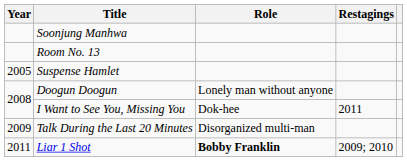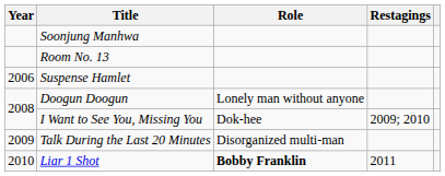 <table class="wikitable sortable">
 <tr>
 <th scope="col">Year</th>
 <th scope="col">Title</th>
 <th scope="col">Role</th>
 <th>Restagings</th>
 <th scope="col" class="unsortable"></th>
 </tr>
 <tr>
 <td></td>
 <td><em>Soonjung Manhwa</em> </td>
 <td></td>
 <td></td>
 <td></td>
 </tr>
 <tr>
 <td></td>
 <td><em>Room No. 13</em></td>
 <td></td>
 <td></td>
 <td></td>
 </tr>
 <tr>
-<td>2005</td>
+<td>2006</td>
 <td><em>Suspense Hamlet</em></td>
 <td></td>
 <td></td>
 <td></td>
 </tr>
 <tr>
 <td rowspan="2">2008</td>
 <td><em>Doogun Doogun</em>  </td>
 <td>Lonely man without anyone</td>
 <td></td>
 <td></td>
 </tr>
 <tr>
 <td><em>I Want to See You, Missing You</em> </td>
 <td>Dok-hee</td>
-<td>2011</td>
+<td>2009; 2010</td>
 <td></td>
 </tr>
 <tr>
 <td>2009</td>
 <td><em>Talk During the Last 20 Minutes</em> </td>
 <td>Disorganized multi-man</td>
 <td></td>
 <td></td>
 </tr>
 <tr>
-<td>2011</td>
+<td>2010</td>
 <td><em><a href='#'>Liar 1 Shot</a></em> </td>
 <td><strong>Bobby Franklin</strong></td>
-<td>2009; 2010</td>
+<td>2011</td>
 <td></td>
 </tr>
 </table>
